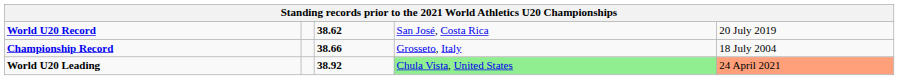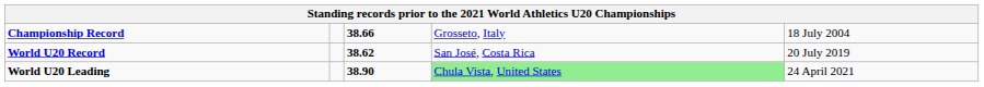 <table class="wikitable" width=65%>
 <tr>
 <th colspan=5>Standing records prior to the 2021 World Athletics U20 Championships</th>
+</tr>
+<tr>
+<td><strong><a href='#'>Championship Record</a></strong></td>
+<td></td>
+<td><strong>38.66</strong></td>
+<td><a href='#'>Grosseto</a>, <a href='#'>Italy</a></td>
+<td>18 July 2004</td>
 </tr>
 <tr>
 <td><strong><a href='#'>World U20 Record</a></strong></td>
 <td></td>
 <td><strong>38.62</strong></td>
 <td><a href='#'>San José</a>, <a href='#'>Costa Rica</a></td>
 <td>20 July 2019</td>
 </tr>
 <tr>
-<td><strong><a href='#'>Championship Record</a></strong></td>
-<td></td>
-<td><strong>38.66</strong></td>
-<td><a href='#'>Grosseto</a>, <a href='#'>Italy</a></td>
-<td>18 July 2004</td>
-</tr>
-<tr>
 <td><strong>World U20 Leading</strong></td>
 <td></td>
-<td><strong>38.92</strong></td>
+<td><strong>38.90</strong></td>
 <td style="background: lightgreen;"><a href='#'>Chula Vista</a>, <a href='#'>United States</a></td>
-<td style="background: lightsalmon;">24 April 2021</td>
+<td>24 April 2021</td>
 </tr>
 </table>
